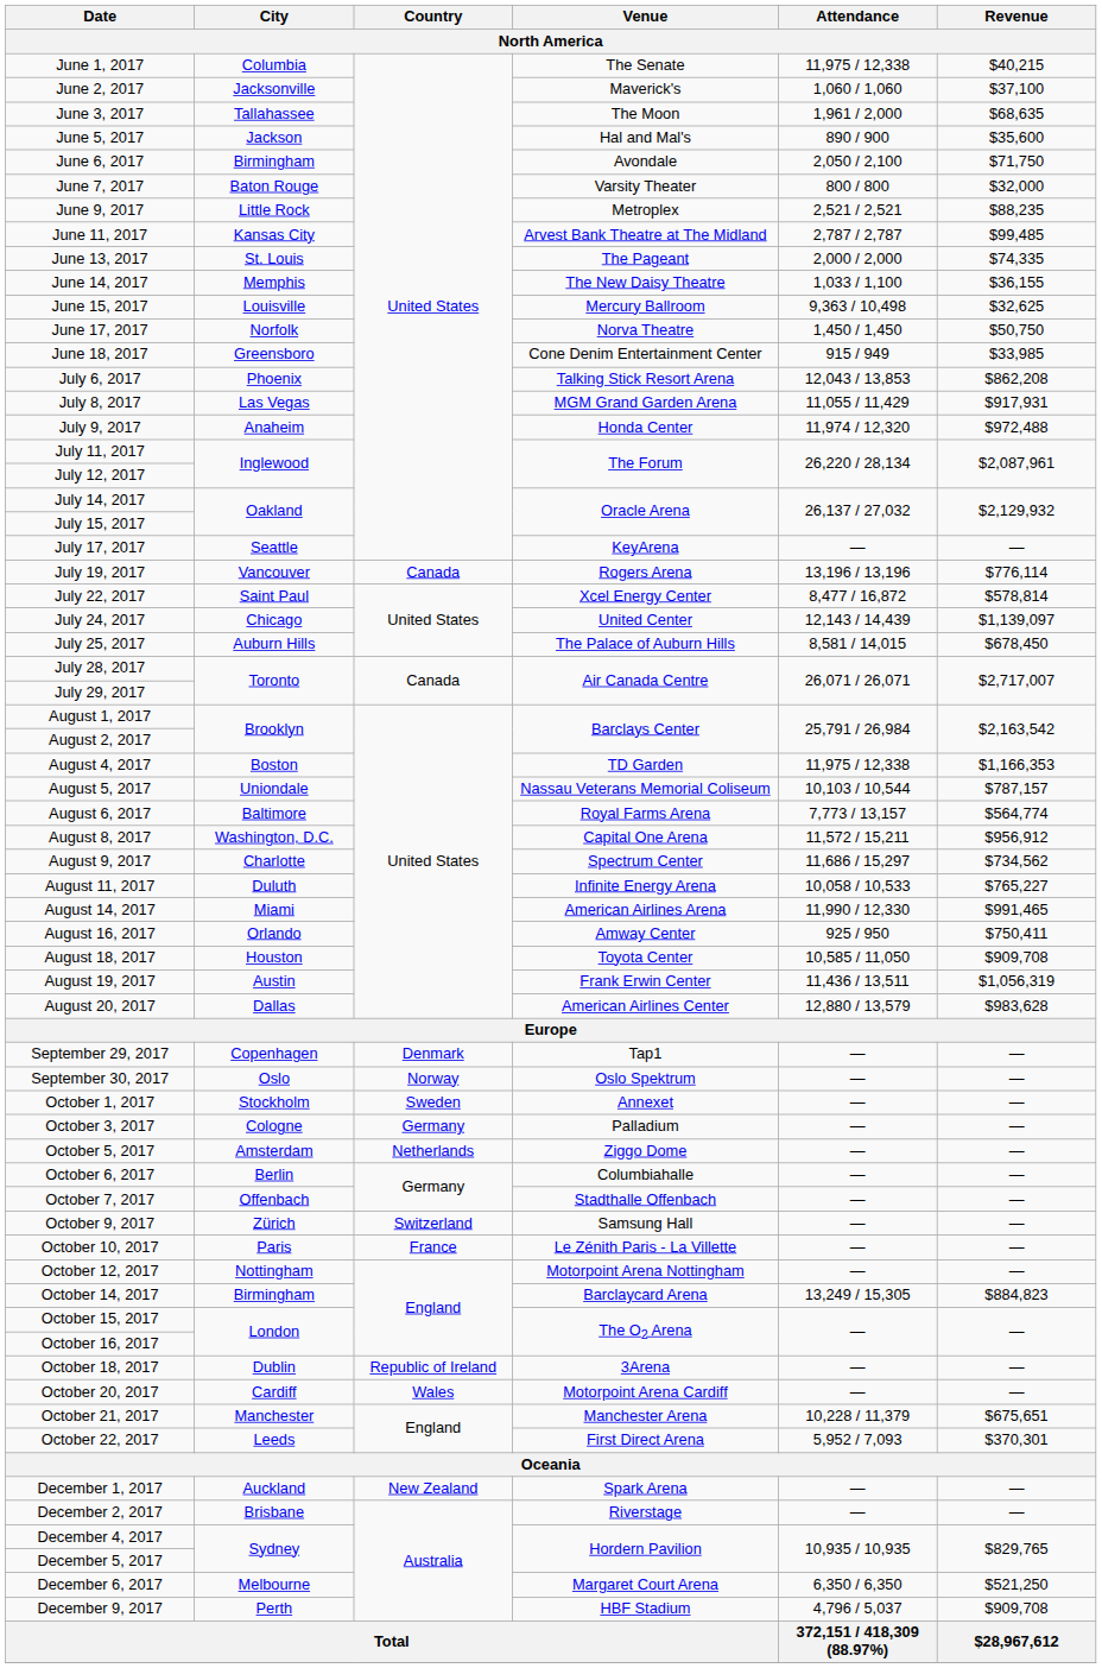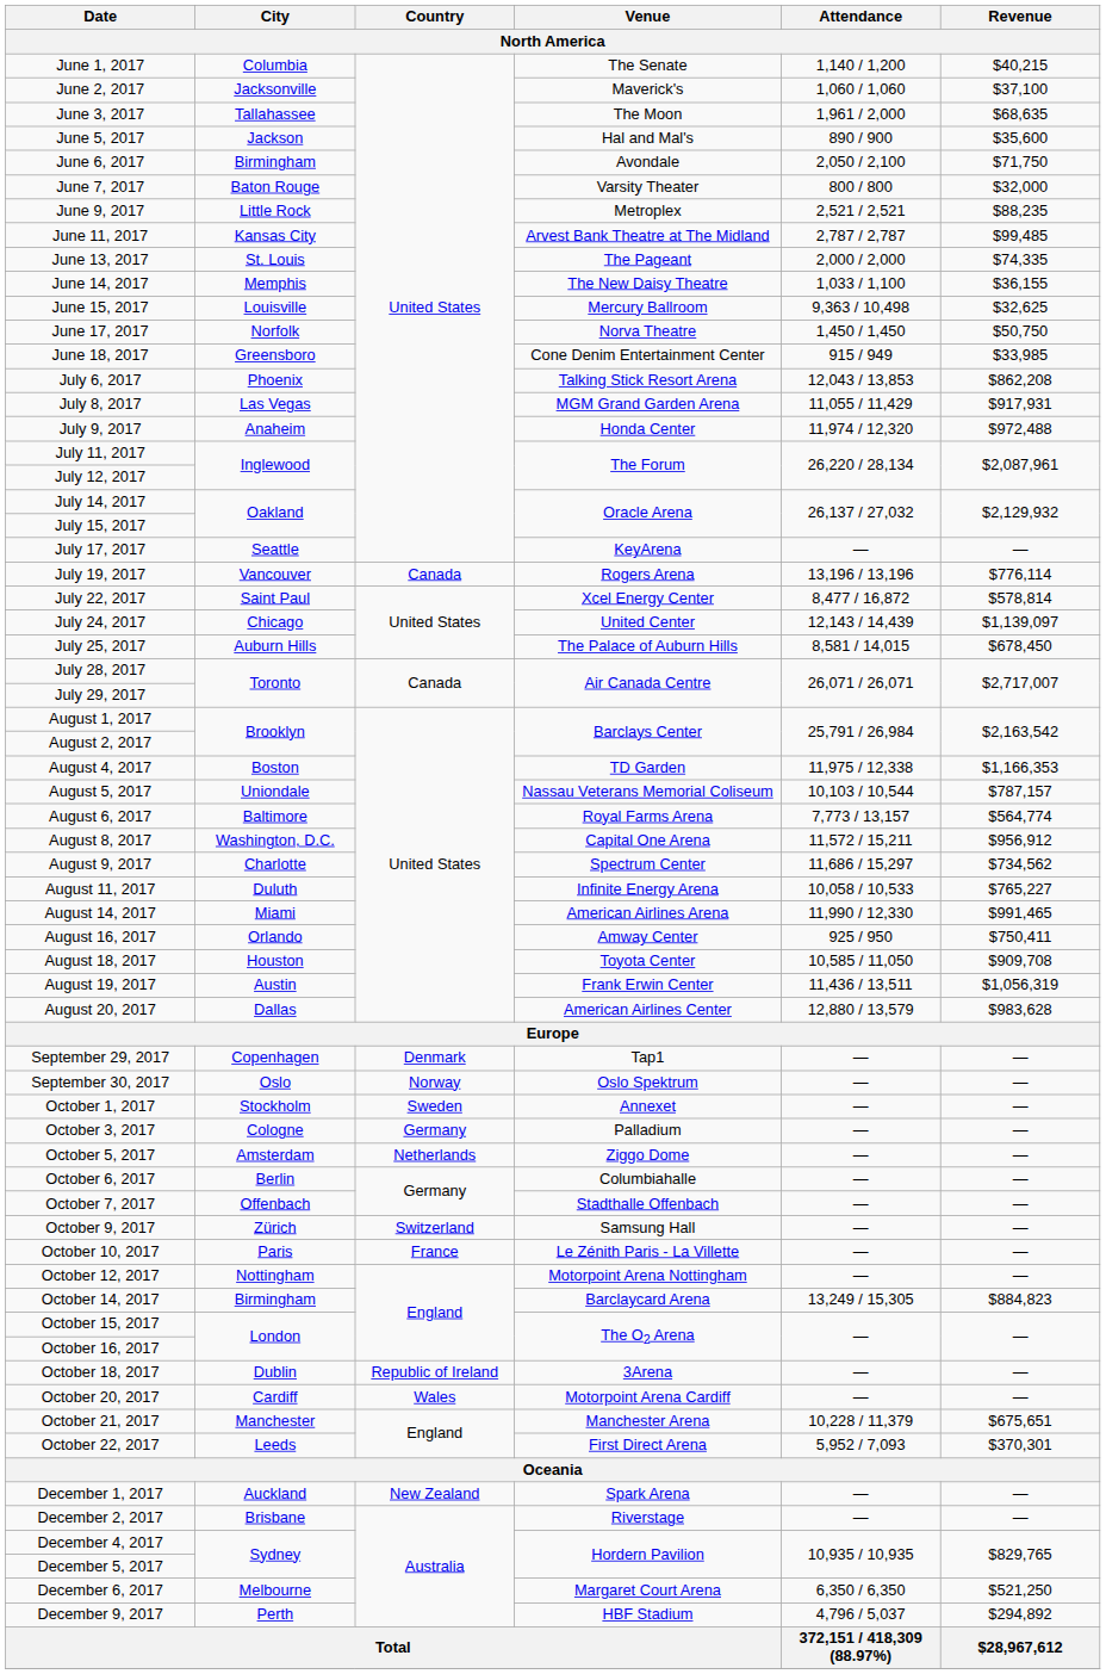 <table class="wikitable" style="text-align:center;">
 <tr>
 <th scope="col" style="width:12em;">Date</th>
 <th scope="col" style="width:10em;">City</th>
 <th scope="col" style="width:10em;">Country</th>
 <th scope="col" style="width:17em;">Venue</th>
 <th scope="col" style="width:10em;">Attendance</th>
 <th scope="col" style="width:10em;">Revenue</th>
 </tr>
 <tr>
 <th colspan="6">North America</th>
 </tr>
 <tr>
 <td>June 1, 2017</td>
 <td><a href='#'>Columbia</a></td>
 <td rowspan="21"><a href='#'>United States</a></td>
 <td>The Senate</td>
-<td>11,975 / 12,338</td>
+<td>1,140 / 1,200</td>
 <td>$40,215</td>
 </tr>
 <tr>
 <td>June 2, 2017</td>
 <td><a href='#'>Jacksonville</a></td>
 <td>Maverick's</td>
 <td>1,060 / 1,060</td>
 <td>$37,100</td>
 </tr>
 <tr>
 <td>June 3, 2017</td>
 <td><a href='#'>Tallahassee</a></td>
 <td>The Moon</td>
 <td>1,961 / 2,000</td>
 <td>$68,635</td>
 </tr>
 <tr>
 <td>June 5, 2017</td>
 <td><a href='#'>Jackson</a></td>
 <td>Hal and Mal's</td>
 <td>890 / 900</td>
 <td>$35,600</td>
 </tr>
 <tr>
 <td>June 6, 2017</td>
 <td><a href='#'>Birmingham</a></td>
 <td>Avondale</td>
 <td>2,050 / 2,100</td>
 <td>$71,750</td>
 </tr>
 <tr>
 <td>June 7, 2017</td>
 <td><a href='#'>Baton Rouge</a></td>
 <td>Varsity Theater</td>
 <td>800 / 800</td>
 <td>$32,000</td>
 </tr>
 <tr>
 <td>June 9, 2017</td>
 <td><a href='#'>Little Rock</a></td>
 <td>Metroplex</td>
 <td>2,521 / 2,521</td>
 <td>$88,235</td>
 </tr>
 <tr>
 <td>June 11, 2017</td>
 <td><a href='#'>Kansas City</a></td>
 <td><a href='#'>Arvest Bank Theatre at The Midland</a></td>
 <td>2,787 / 2,787</td>
 <td>$99,485</td>
 </tr>
 <tr>
 <td>June 13, 2017</td>
 <td><a href='#'>St. Louis</a></td>
 <td><a href='#'>The Pageant</a></td>
 <td>2,000 / 2,000</td>
 <td>$74,335</td>
 </tr>
 <tr>
 <td>June 14, 2017</td>
 <td><a href='#'>Memphis</a></td>
 <td><a href='#'>The New Daisy Theatre</a></td>
 <td>1,033 / 1,100</td>
 <td>$36,155</td>
 </tr>
 <tr>
 <td>June 15, 2017</td>
 <td><a href='#'>Louisville</a></td>
 <td><a href='#'>Mercury Ballroom</a></td>
 <td>9,363 / 10,498</td>
 <td>$32,625</td>
 </tr>
 <tr>
 <td>June 17, 2017</td>
 <td><a href='#'>Norfolk</a></td>
 <td><a href='#'>Norva Theatre</a></td>
 <td>1,450 / 1,450</td>
 <td>$50,750</td>
 </tr>
 <tr>
 <td>June 18, 2017</td>
 <td><a href='#'>Greensboro</a></td>
 <td>Cone Denim Entertainment Center</td>
 <td>915 / 949</td>
 <td>$33,985</td>
 </tr>
 <tr>
 <td>July 6, 2017</td>
 <td><a href='#'>Phoenix</a></td>
 <td><a href='#'>Talking Stick Resort Arena</a></td>
 <td>12,043 / 13,853</td>
 <td>$862,208</td>
 </tr>
 <tr>
 <td>July 8, 2017</td>
 <td><a href='#'>Las Vegas</a></td>
 <td><a href='#'>MGM Grand Garden Arena</a></td>
 <td>11,055 / 11,429</td>
 <td>$917,931</td>
 </tr>
 <tr>
 <td>July 9, 2017</td>
 <td><a href='#'>Anaheim</a></td>
 <td><a href='#'>Honda Center</a></td>
 <td>11,974 / 12,320</td>
 <td>$972,488</td>
 </tr>
 <tr>
 <td>July 11, 2017</td>
 <td rowspan="2"><a href='#'>Inglewood</a></td>
 <td rowspan="2"><a href='#'>The Forum</a></td>
 <td rowspan="2">26,220 / 28,134</td>
 <td rowspan="2">$2,087,961</td>
 </tr>
 <tr>
 <td>July 12, 2017</td>
 </tr>
 <tr>
 <td>July 14, 2017</td>
 <td rowspan="2"><a href='#'>Oakland</a></td>
 <td rowspan="2"><a href='#'>Oracle Arena</a></td>
 <td rowspan="2">26,137 / 27,032</td>
 <td rowspan="2">$2,129,932</td>
 </tr>
 <tr>
 <td>July 15, 2017</td>
 </tr>
 <tr>
 <td>July 17, 2017</td>
 <td><a href='#'>Seattle</a></td>
 <td><a href='#'>KeyArena</a></td>
 <td>—</td>
 <td>—</td>
 </tr>
 <tr>
 <td>July 19, 2017</td>
 <td><a href='#'>Vancouver</a></td>
 <td><a href='#'>Canada</a></td>
 <td><a href='#'>Rogers Arena</a></td>
 <td>13,196 / 13,196</td>
 <td>$776,114</td>
 </tr>
 <tr>
 <td>July 22, 2017</td>
 <td><a href='#'>Saint Paul</a></td>
 <td rowspan="3">United States</td>
 <td><a href='#'>Xcel Energy Center</a></td>
 <td>8,477 / 16,872</td>
 <td>$578,814</td>
 </tr>
 <tr>
 <td>July 24, 2017</td>
 <td><a href='#'>Chicago</a></td>
 <td><a href='#'>United Center</a></td>
 <td>12,143 / 14,439</td>
 <td>$1,139,097</td>
 </tr>
 <tr>
 <td>July 25, 2017</td>
 <td><a href='#'>Auburn Hills</a></td>
 <td><a href='#'>The Palace of Auburn Hills</a></td>
 <td>8,581 / 14,015</td>
 <td>$678,450</td>
 </tr>
 <tr>
 <td>July 28, 2017</td>
 <td rowspan="2"><a href='#'>Toronto</a></td>
 <td rowspan="2">Canada</td>
 <td rowspan="2"><a href='#'>Air Canada Centre</a></td>
 <td rowspan="2">26,071 / 26,071</td>
 <td rowspan="2">$2,717,007</td>
 </tr>
 <tr>
 <td>July 29, 2017</td>
 </tr>
 <tr>
 <td>August 1, 2017</td>
 <td rowspan="2"><a href='#'>Brooklyn</a></td>
 <td rowspan="13">United States</td>
 <td rowspan="2"><a href='#'>Barclays Center</a></td>
 <td rowspan="2">25,791 / 26,984</td>
 <td rowspan="2">$2,163,542</td>
 </tr>
 <tr>
 <td>August 2, 2017</td>
 </tr>
 <tr>
 <td>August 4, 2017</td>
 <td><a href='#'>Boston</a></td>
 <td><a href='#'>TD Garden</a></td>
 <td>11,975 / 12,338</td>
 <td>$1,166,353</td>
 </tr>
 <tr>
 <td>August 5, 2017</td>
 <td><a href='#'>Uniondale</a></td>
 <td><a href='#'>Nassau Veterans Memorial Coliseum</a></td>
 <td>10,103 / 10,544</td>
 <td>$787,157</td>
 </tr>
 <tr>
 <td>August 6, 2017</td>
 <td><a href='#'>Baltimore</a></td>
 <td><a href='#'>Royal Farms Arena</a></td>
 <td>7,773 / 13,157</td>
 <td>$564,774</td>
 </tr>
 <tr>
 <td>August 8, 2017</td>
 <td><a href='#'>Washington, D.C.</a></td>
 <td><a href='#'>Capital One Arena</a></td>
 <td>11,572 / 15,211</td>
 <td>$956,912</td>
 </tr>
 <tr>
 <td>August 9, 2017</td>
 <td><a href='#'>Charlotte</a></td>
 <td><a href='#'>Spectrum Center</a></td>
 <td>11,686 / 15,297</td>
 <td>$734,562</td>
 </tr>
 <tr>
 <td>August 11, 2017</td>
 <td><a href='#'>Duluth</a></td>
 <td><a href='#'>Infinite Energy Arena</a></td>
 <td>10,058 / 10,533</td>
 <td>$765,227</td>
 </tr>
 <tr>
 <td>August 14, 2017</td>
 <td><a href='#'>Miami</a></td>
 <td><a href='#'>American Airlines Arena</a></td>
 <td>11,990 / 12,330</td>
 <td>$991,465</td>
 </tr>
 <tr>
 <td>August 16, 2017</td>
 <td><a href='#'>Orlando</a></td>
 <td><a href='#'>Amway Center</a></td>
 <td>925 / 950</td>
 <td>$750,411</td>
 </tr>
 <tr>
 <td>August 18, 2017</td>
 <td><a href='#'>Houston</a></td>
 <td><a href='#'>Toyota Center</a></td>
 <td>10,585 / 11,050</td>
 <td>$909,708</td>
 </tr>
 <tr>
 <td>August 19, 2017</td>
 <td><a href='#'>Austin</a></td>
 <td><a href='#'>Frank Erwin Center</a></td>
 <td>11,436 / 13,511</td>
 <td>$1,056,319</td>
 </tr>
 <tr>
 <td>August 20, 2017</td>
 <td><a href='#'>Dallas</a></td>
 <td><a href='#'>American Airlines Center</a></td>
 <td>12,880 / 13,579</td>
 <td>$983,628</td>
 </tr>
 <tr>
 <th colspan="6">Europe</th>
 </tr>
 <tr>
 <td>September 29, 2017</td>
 <td><a href='#'>Copenhagen</a></td>
 <td><a href='#'>Denmark</a></td>
 <td>Tap1</td>
 <td>—</td>
 <td>—</td>
 </tr>
 <tr>
 <td>September 30, 2017</td>
 <td><a href='#'>Oslo</a></td>
 <td><a href='#'>Norway</a></td>
 <td><a href='#'>Oslo Spektrum</a></td>
 <td>—</td>
 <td>—</td>
 </tr>
 <tr>
 <td>October 1, 2017</td>
 <td><a href='#'>Stockholm</a></td>
 <td><a href='#'>Sweden</a></td>
 <td><a href='#'>Annexet</a></td>
 <td>—</td>
 <td>—</td>
 </tr>
 <tr>
 <td>October 3, 2017</td>
 <td><a href='#'>Cologne</a></td>
 <td><a href='#'>Germany</a></td>
 <td>Palladium</td>
 <td>—</td>
 <td>—</td>
 </tr>
 <tr>
 <td>October 5, 2017</td>
 <td><a href='#'>Amsterdam</a></td>
 <td><a href='#'>Netherlands</a></td>
 <td><a href='#'>Ziggo Dome</a></td>
 <td>—</td>
 <td>—</td>
 </tr>
 <tr>
 <td>October 6, 2017</td>
 <td><a href='#'>Berlin</a></td>
 <td rowspan="2">Germany</td>
 <td>Columbiahalle</td>
 <td>—</td>
 <td>—</td>
 </tr>
 <tr>
 <td>October 7, 2017</td>
 <td><a href='#'>Offenbach</a></td>
 <td><a href='#'>Stadthalle Offenbach</a></td>
 <td>—</td>
 <td>—</td>
 </tr>
 <tr>
 <td>October 9, 2017</td>
 <td><a href='#'>Zürich</a></td>
 <td><a href='#'>Switzerland</a></td>
 <td>Samsung Hall</td>
 <td>—</td>
 <td>—</td>
 </tr>
 <tr>
 <td>October 10, 2017</td>
 <td><a href='#'>Paris</a></td>
 <td><a href='#'>France</a></td>
 <td><a href='#'>Le Zénith Paris - La Villette</a></td>
 <td>—</td>
 <td>—</td>
 </tr>
 <tr>
 <td>October 12, 2017</td>
 <td><a href='#'>Nottingham</a></td>
 <td rowspan="4"><a href='#'>England</a></td>
 <td><a href='#'>Motorpoint Arena Nottingham</a></td>
 <td>—</td>
 <td>—</td>
 </tr>
 <tr>
 <td>October 14, 2017</td>
 <td><a href='#'>Birmingham</a></td>
 <td><a href='#'>Barclaycard Arena</a></td>
 <td>13,249 / 15,305</td>
 <td>$884,823</td>
 </tr>
 <tr>
 <td>October 15, 2017</td>
 <td rowspan="2"><a href='#'>London</a></td>
 <td rowspan="2"><a href='#'>The O<sub>2</sub> Arena</a></td>
 <td rowspan="2">—</td>
 <td rowspan="2">—</td>
 </tr>
 <tr>
 <td>October 16, 2017</td>
 </tr>
 <tr>
 <td>October 18, 2017</td>
 <td><a href='#'>Dublin</a></td>
 <td><a href='#'>Republic of Ireland</a></td>
 <td><a href='#'>3Arena</a></td>
 <td>—</td>
 <td>—</td>
 </tr>
 <tr>
 <td>October 20, 2017</td>
 <td><a href='#'>Cardiff</a></td>
 <td><a href='#'>Wales</a></td>
 <td><a href='#'>Motorpoint Arena Cardiff</a></td>
 <td>—</td>
 <td>—</td>
 </tr>
 <tr>
 <td>October 21, 2017</td>
 <td><a href='#'>Manchester</a></td>
 <td rowspan="2">England</td>
 <td><a href='#'>Manchester Arena</a></td>
 <td>10,228 / 11,379</td>
 <td>$675,651</td>
 </tr>
 <tr>
 <td>October 22, 2017</td>
 <td><a href='#'>Leeds</a></td>
 <td><a href='#'>First Direct Arena</a></td>
 <td>5,952 / 7,093</td>
 <td>$370,301</td>
 </tr>
 <tr>
 <th colspan="6">Oceania</th>
 </tr>
 <tr>
 <td>December 1, 2017</td>
 <td><a href='#'>Auckland</a></td>
 <td><a href='#'>New Zealand</a></td>
 <td><a href='#'>Spark Arena</a></td>
 <td>—</td>
 <td>—</td>
 </tr>
 <tr>
 <td>December 2, 2017</td>
 <td><a href='#'>Brisbane</a></td>
 <td rowspan="5"><a href='#'>Australia</a></td>
 <td><a href='#'>Riverstage</a></td>
 <td>—</td>
 <td>—</td>
 </tr>
 <tr>
 <td>December 4, 2017</td>
 <td rowspan="2"><a href='#'>Sydney</a></td>
 <td rowspan="2"><a href='#'>Hordern Pavilion</a></td>
 <td rowspan="2">10,935 / 10,935</td>
 <td rowspan="2">$829,765</td>
 </tr>
 <tr>
 <td>December 5, 2017</td>
 </tr>
 <tr>
 <td>December 6, 2017</td>
 <td><a href='#'>Melbourne</a></td>
 <td><a href='#'>Margaret Court Arena</a></td>
 <td>6,350 / 6,350</td>
 <td>$521,250</td>
 </tr>
 <tr>
 <td>December 9, 2017</td>
 <td><a href='#'>Perth</a></td>
 <td><a href='#'>HBF Stadium</a></td>
 <td>4,796 / 5,037</td>
-<td>$909,708</td>
+<td>$294,892</td>
 </tr>
 <tr>
 <th colspan="4">Total</th>
 <th>372,151 / 418,309 (88.97%)</th>
 <th>$28,967,612</th>
 </tr>
 <tr>
 </tr>
 </table>
